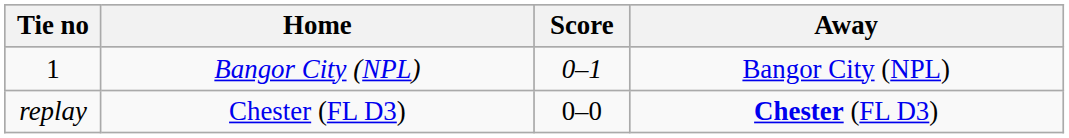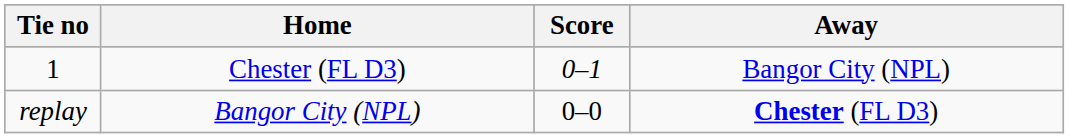 <table class="wikitable" style="text-align:center">
 <tr>
 <th width=50>Tie no</th>
 <th width=250>Home</th>
 <th width=50>Score</th>
 <th width=250>Away</th>
 </tr>
 <tr>
 <td>1</td>
-<td><em><a href='#'>Bangor City</a> (<a href='#'>NPL</a>)</em></td>
+<td><a href='#'>Chester</a> (<a href='#'>FL D3</a>)</td>
 <td><em>0–1</em></td>
 <td><a href='#'>Bangor City</a> (<a href='#'>NPL</a>)</td>
 </tr>
 <tr>
 <td><em>replay</em></td>
-<td><a href='#'>Chester</a> (<a href='#'>FL D3</a>)</td>
+<td><em><a href='#'>Bangor City</a> (<a href='#'>NPL</a>)</em></td>
 <td>0–0</td>
 <td><strong><a href='#'>Chester</a></strong> (<a href='#'>FL D3</a>)</td>
 </tr>
 </table>
